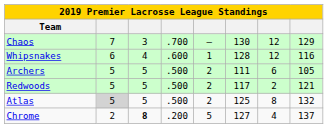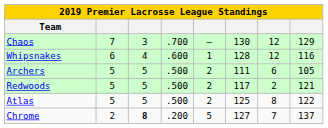 <table class="wikitable" style="text-align:center">
 <tr>
 <th colspan=19 style="background-color:#FFD300;color:#000000;">2019 Premier Lacrosse League Standings</th>
 </tr>
 <tr>
 <th width="125">Team</th>
 <th width="40"></th>
 <th width="40"></th>
 <th width="40"></th>
 <th width="40"></th>
 <th width="40"></th>
 <th width="40"></th>
 <th width="40"></th>
 </tr>
 <tr bgcolor="ccffcc">
 <td style="text-align:left;"><a href='#'>Chaos</a></td>
 <td>7</td>
 <td>3</td>
 <td>.700</td>
 <td>—</td>
 <td>130</td>
 <td>12</td>
 <td>129</td>
 </tr>
 <tr bgcolor="ccffcc">
 <td style="text-align:left;"><a href='#'>Whipsnakes</a></td>
 <td>6</td>
 <td>4</td>
 <td>.600</td>
 <td>1</td>
 <td>128</td>
 <td>12</td>
 <td>116</td>
 </tr>
 <tr bgcolor="ccffcc">
 <td style="text-align:left;"><a href='#'>Archers</a></td>
 <td>5</td>
 <td>5</td>
 <td>.500</td>
 <td>2</td>
 <td>111</td>
 <td>6</td>
 <td>105</td>
 </tr>
 <tr bgcolor="ccffcc">
 <td style="text-align:left;"><a href='#'>Redwoods</a></td>
 <td>5</td>
 <td>5</td>
 <td>.500</td>
 <td>2</td>
 <td>117</td>
 <td>2</td>
 <td>121</td>
 </tr>
 <tr>
 <td style="text-align:left;"><a href='#'>Atlas</a></td>
-<td style="background: lightgrey;">5</td>
+<td>5</td>
 <td>5</td>
 <td>.500</td>
 <td>2</td>
 <td>125</td>
 <td>8</td>
-<td>132</td>
+<td>122</td>
 </tr>
 <tr>
 <td style="text-align:left;"><a href='#'>Chrome</a></td>
 <td>2</td>
 <td><strong>8</strong></td>
 <td>.200</td>
 <td>5</td>
 <td>127</td>
-<td>4</td>
+<td>7</td>
 <td>137</td>
 </tr>
 </table>
